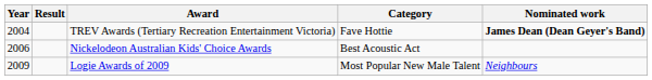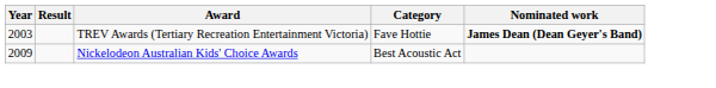 <table class="wikitable">
 <tr>
 <th>Year</th>
 <th>Result</th>
 <th>Award</th>
 <th>Category</th>
 <th>Nominated work</th>
 </tr>
 <tr>
-<td rowspan=1>2004</td>
+<td rowspan=1>2003</td>
 <td></td>
 <td>TREV Awards (Tertiary Recreation Entertainment Victoria)</td>
 <td>Fave Hottie</td>
 <td><strong>James Dean (Dean Geyer's Band)</strong></td>
 </tr>
 <tr>
-<td rowspan=1>2006</td>
+<td rowspan=1>2009</td>
 <td></td>
 <td><a href='#'>Nickelodeon Australian Kids' Choice Awards</a></td>
 <td>Best Acoustic Act</td>
 <td></td>
 </tr>
-<tr>
-<td rowspan=1>2009</td>
-<td></td>
-<td><a href='#'>Logie Awards of 2009</a></td>
-<td>Most Popular New Male Talent</td>
-<td><em><a href='#'>Neighbours</a></em></td>
-</tr>
 </table>
